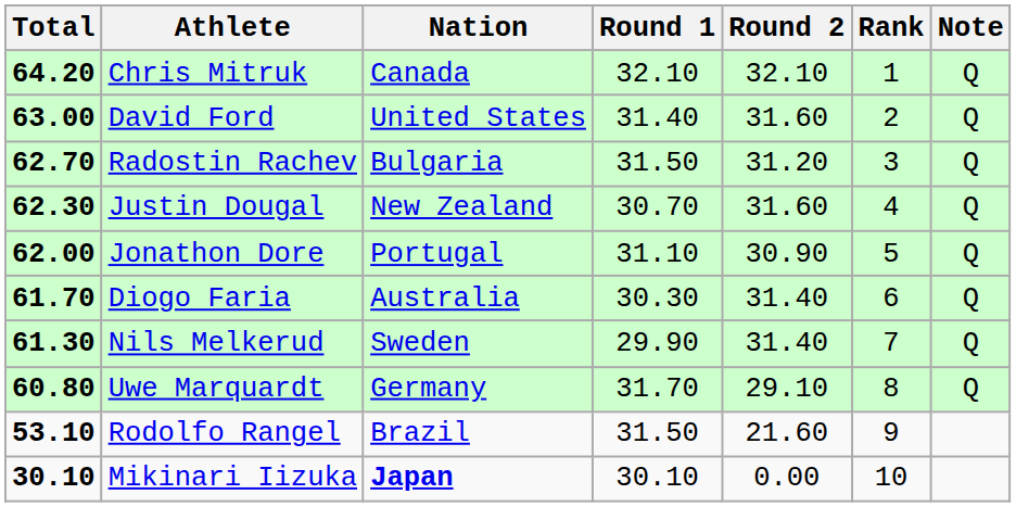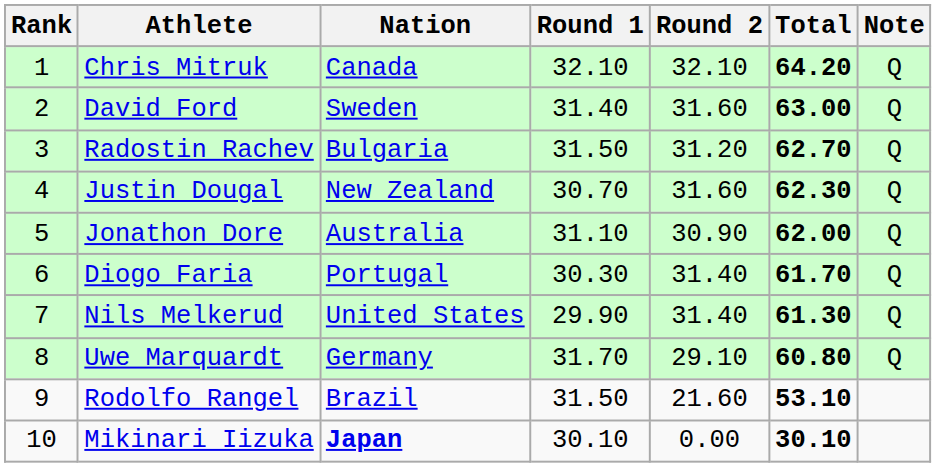 <table class="wikitable sortable" style="text-align:center">
 <tr>
-<th>Total</th>
+<th>Rank</th>
 <th>Athlete</th>
 <th>Nation</th>
 <th>Round 1</th>
 <th>Round 2</th>
-<th>Rank</th>
+<th>Total</th>
 <th>Note</th>
 </tr>
 <tr bgcolor=ccffcc>
-<td><strong>64.20</strong></td>
+<td>1</td>
 <td align=left><a href='#'>Chris Mitruk</a></td>
 <td align=left> <a href='#'>Canada</a></td>
 <td>32.10</td>
 <td>32.10</td>
-<td>1</td>
+<td><strong>64.20</strong></td>
 <td>Q</td>
 </tr>
 <tr bgcolor=ccffcc>
-<td><strong>63.00</strong></td>
+<td>2</td>
 <td align=left><a href='#'>David Ford</a></td>
-<td align=left> <a href='#'>United States</a></td>
+<td align=left> <a href='#'>Sweden</a></td>
 <td>31.40</td>
 <td>31.60</td>
-<td>2</td>
+<td><strong>63.00</strong></td>
 <td>Q</td>
 </tr>
 <tr bgcolor=ccffcc>
-<td><strong>62.70</strong></td>
+<td>3</td>
 <td align=left><a href='#'>Radostin Rachev</a></td>
 <td align=left> <a href='#'>Bulgaria</a></td>
 <td>31.50</td>
 <td>31.20</td>
-<td>3</td>
+<td><strong>62.70</strong></td>
 <td>Q</td>
 </tr>
 <tr bgcolor=ccffcc>
-<td><strong>62.30</strong></td>
+<td>4</td>
 <td align=left><a href='#'>Justin Dougal</a></td>
 <td align=left> <a href='#'>New Zealand</a></td>
 <td>30.70</td>
 <td>31.60</td>
-<td>4</td>
+<td><strong>62.30</strong></td>
 <td>Q</td>
 </tr>
 <tr bgcolor=ccffcc>
-<td><strong>62.00</strong></td>
+<td>5</td>
 <td align=left><a href='#'>Jonathon Dore</a></td>
-<td align=left> <a href='#'>Portugal</a></td>
+<td align=left> <a href='#'>Australia</a></td>
 <td>31.10</td>
 <td>30.90</td>
-<td>5</td>
+<td><strong>62.00</strong></td>
 <td>Q</td>
 </tr>
 <tr bgcolor=ccffcc>
-<td><strong>61.70</strong></td>
+<td>6</td>
 <td align=left><a href='#'>Diogo Faria</a></td>
-<td align=left> <a href='#'>Australia</a></td>
+<td align=left> <a href='#'>Portugal</a></td>
 <td>30.30</td>
 <td>31.40</td>
-<td>6</td>
+<td><strong>61.70</strong></td>
 <td>Q</td>
 </tr>
 <tr bgcolor=ccffcc>
-<td><strong>61.30</strong></td>
+<td>7</td>
 <td align=left><a href='#'>Nils Melkerud</a></td>
-<td align=left> <a href='#'>Sweden</a></td>
+<td align=left> <a href='#'>United States</a></td>
 <td>29.90</td>
 <td>31.40</td>
-<td>7</td>
+<td><strong>61.30</strong></td>
 <td>Q</td>
 </tr>
 <tr bgcolor=ccffcc>
-<td><strong>60.80</strong></td>
+<td>8</td>
 <td align=left><a href='#'>Uwe Marquardt</a></td>
 <td align=left> <a href='#'>Germany</a></td>
 <td>31.70</td>
 <td>29.10</td>
-<td>8</td>
+<td><strong>60.80</strong></td>
 <td>Q</td>
 </tr>
 <tr>
-<td><strong>53.10</strong></td>
+<td>9</td>
 <td align=left><a href='#'>Rodolfo Rangel</a></td>
 <td align=left> <a href='#'>Brazil</a></td>
 <td>31.50</td>
 <td>21.60</td>
-<td>9</td>
+<td><strong>53.10</strong></td>
 <td></td>
 </tr>
 <tr>
-<td><strong>30.10</strong></td>
+<td>10</td>
 <td align=left><a href='#'>Mikinari Iizuka</a></td>
 <td align=left><strong> <a href='#'>Japan</a></strong></td>
 <td>30.10</td>
 <td>0.00</td>
-<td>10</td>
+<td><strong>30.10</strong></td>
 <td></td>
 </tr>
 </table>
